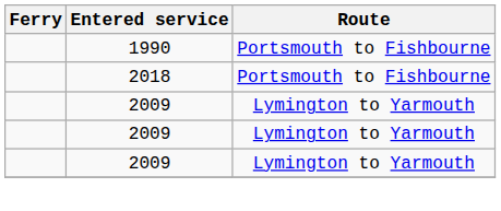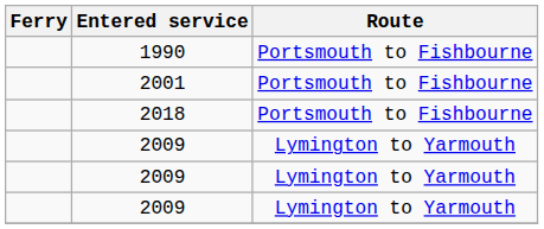 <table class="wikitable sortable" border="1" style="text-align:center;">
 <tr>
 <th>Ferry</th>
 <th>Entered service</th>
 <th>Route</th>
 </tr>
 <tr>
 <td></td>
 <td>1990</td>
+<td><a href='#'>Portsmouth</a> to <a href='#'>Fishbourne</a></td>
+</tr>
+<tr>
+<td></td>
+<td>2001</td>
 <td><a href='#'>Portsmouth</a> to <a href='#'>Fishbourne</a></td>
 </tr>
 <tr>
 <td></td>
 <td>2018</td>
 <td><a href='#'>Portsmouth</a> to <a href='#'>Fishbourne</a></td>
 </tr>
 <tr>
 <td></td>
 <td>2009</td>
 <td><a href='#'>Lymington</a> to <a href='#'>Yarmouth</a></td>
 </tr>
 <tr>
 <td></td>
 <td>2009</td>
 <td><a href='#'>Lymington</a> to <a href='#'>Yarmouth</a></td>
 </tr>
 <tr>
 <td></td>
 <td>2009</td>
 <td><a href='#'>Lymington</a> to <a href='#'>Yarmouth</a></td>
 </tr>
 <tr>
 </tr>
 </table>
